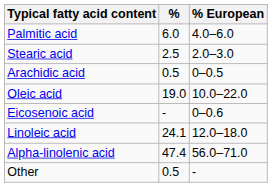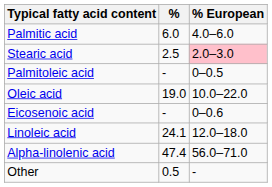 <table class="wikitable">
 <tr>
 <th>Typical fatty acid content</th>
 <th>% </th>
 <th>% European</th>
 </tr>
 <tr>
 <td><a href='#'>Palmitic acid</a></td>
 <td>6.0</td>
 <td>4.0–6.0</td>
 </tr>
 <tr>
 <td><a href='#'>Stearic acid</a></td>
 <td>2.5</td>
-<td>2.0–3.0</td>
+<td style="background: pink;">2.0–3.0</td>
 </tr>
 <tr>
-<td><a href='#'>Arachidic acid</a></td>
-<td>0.5</td>
+<td><a href='#'>Palmitoleic acid</a></td>
+<td>-</td>
 <td>0–0.5</td>
 </tr>
 <tr>
 <td><a href='#'>Oleic acid</a></td>
 <td>19.0</td>
 <td>10.0–22.0</td>
 </tr>
 <tr>
 <td><a href='#'>Eicosenoic acid</a></td>
 <td>-</td>
 <td>0–0.6</td>
 </tr>
 <tr>
 <td><a href='#'>Linoleic acid</a></td>
 <td>24.1</td>
 <td>12.0–18.0</td>
 </tr>
 <tr>
 <td><a href='#'>Alpha-linolenic acid</a></td>
 <td>47.4</td>
 <td>56.0–71.0</td>
 </tr>
 <tr>
 <td>Other</td>
 <td>0.5</td>
 <td>-</td>
 </tr>
 </table>
